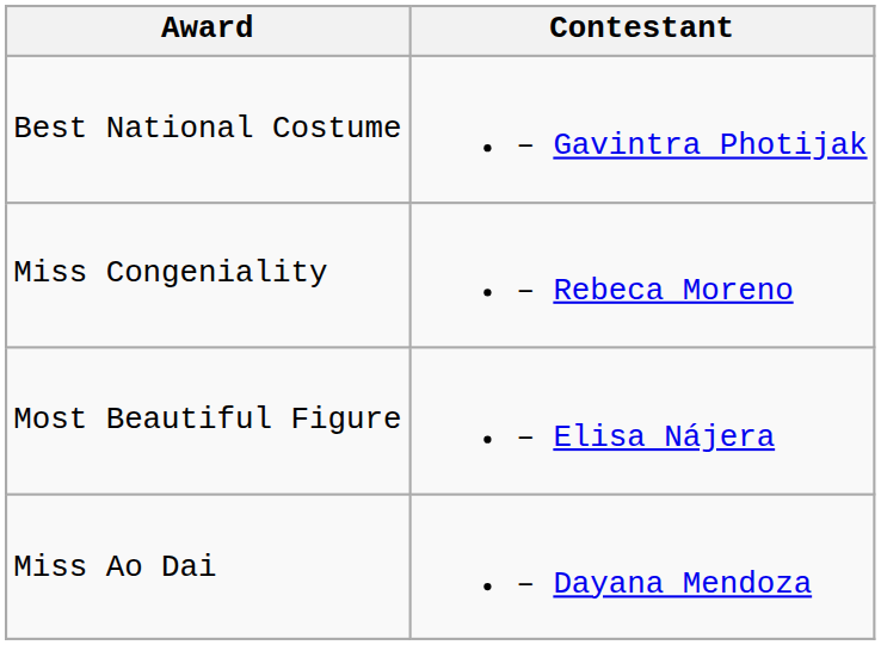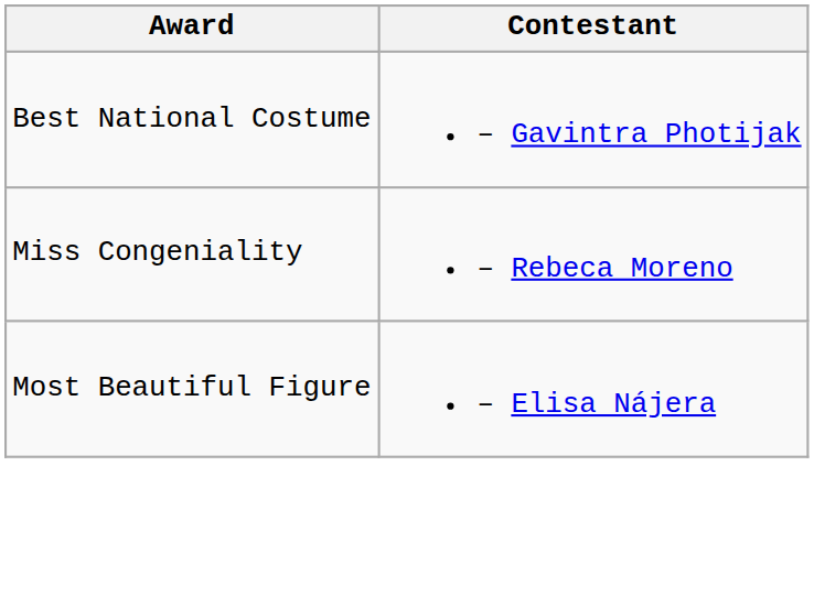 <table class="wikitable sortable unsortable" style="font-size: 95%;">
 <tr>
 <th>Award</th>
 <th>Contestant</th>
 </tr>
 <tr>
 <td>Best National Costume</td>
 <td><br><ul><li> – <a href='#'>Gavintra Photijak</a></li></ul></td>
 </tr>
 <tr>
 <td>Miss Congeniality</td>
 <td><br><ul><li> – <a href='#'>Rebeca Moreno</a></li></ul></td>
 </tr>
 <tr>
 <td>Most Beautiful Figure</td>
 <td><br><ul><li> – <a href='#'>Elisa Nájera</a></li></ul></td>
 </tr>
-<tr>
-<td>Miss Ao Dai</td>
-<td><br><ul><li> – <a href='#'>Dayana Mendoza</a></li></ul></td>
-</tr>
 </table>
